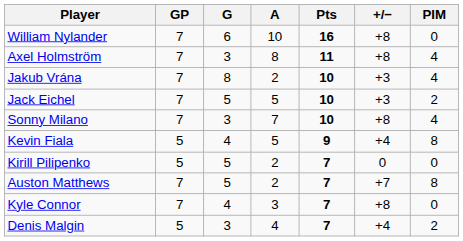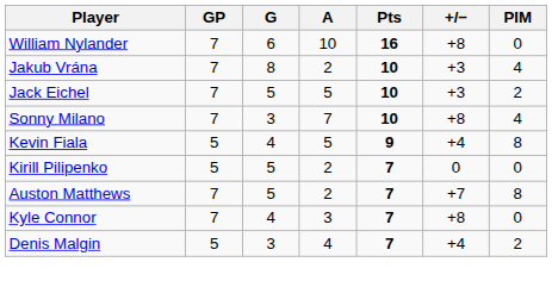 <table class="wikitable sortable" style="text-align:center;">
 <tr>
 <th width="175px">Player</th>
 <th width="50px">GP</th>
 <th width="50px">G</th>
 <th width="50px">A</th>
 <th width="60px">Pts</th>
 <th width="60px">+/−</th>
 <th width="50px">PIM</th>
 </tr>
 <tr>
 <td style="text-align:left;"> <a href='#'>William Nylander</a></td>
 <td>7</td>
 <td>6</td>
 <td>10</td>
 <td><strong>16</strong></td>
 <td>+8</td>
 <td>0</td>
-</tr>
-<tr>
-<td style="text-align:left;"> <a href='#'>Axel Holmström</a></td>
-<td>7</td>
-<td>3</td>
-<td>8</td>
-<td><strong>11</strong></td>
-<td>+8</td>
-<td>4</td>
 </tr>
 <tr>
 <td style="text-align:left;"> <a href='#'>Jakub Vrána</a></td>
 <td>7</td>
 <td>8</td>
 <td>2</td>
 <td><strong>10</strong></td>
 <td>+3</td>
 <td>4</td>
 </tr>
 <tr>
 <td style="text-align:left;"> <a href='#'>Jack Eichel</a></td>
 <td>7</td>
 <td>5</td>
 <td>5</td>
 <td><strong>10</strong></td>
 <td>+3</td>
 <td>2</td>
 </tr>
 <tr>
 <td style="text-align:left;"> <a href='#'>Sonny Milano</a></td>
 <td>7</td>
 <td>3</td>
 <td>7</td>
 <td><strong>10</strong></td>
 <td>+8</td>
 <td>4</td>
 </tr>
 <tr>
 <td style="text-align:left;"> <a href='#'>Kevin Fiala</a></td>
 <td>5</td>
 <td>4</td>
 <td>5</td>
 <td><strong>9</strong></td>
 <td>+4</td>
 <td>8</td>
 </tr>
 <tr>
 <td style="text-align:left;"> <a href='#'>Kirill Pilipenko</a></td>
 <td>5</td>
 <td>5</td>
 <td>2</td>
 <td><strong>7</strong></td>
 <td>0</td>
 <td>0</td>
 </tr>
 <tr>
 <td style="text-align:left;"> <a href='#'>Auston Matthews</a></td>
 <td>7</td>
 <td>5</td>
 <td>2</td>
 <td><strong>7</strong></td>
 <td>+7</td>
 <td>8</td>
 </tr>
 <tr>
 <td style="text-align:left;"> <a href='#'>Kyle Connor</a></td>
 <td>7</td>
 <td>4</td>
 <td>3</td>
 <td><strong>7</strong></td>
 <td>+8</td>
 <td>0</td>
 </tr>
 <tr>
 <td style="text-align:left;"> <a href='#'>Denis Malgin</a></td>
 <td>5</td>
 <td>3</td>
 <td>4</td>
 <td><strong>7</strong></td>
 <td>+4</td>
 <td>2</td>
 </tr>
 </table>
